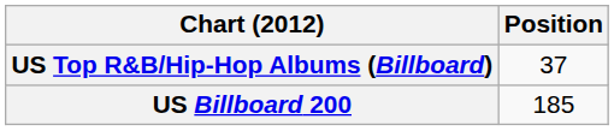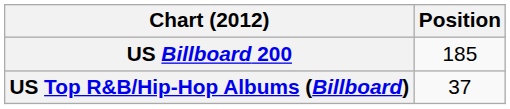 <table class="wikitable sortable plainrowheaders">
 <tr>
 <th scope="col">Chart (2012)</th>
 <th scope="col">Position</th>
 </tr>
 <tr>
+<th scope="row">US <a href='#'><em>Billboard</em> 200</a></th>
+<td style="text-align:center;">185</td>
+</tr>
+<tr>
 <th scope="row">US <a href='#'>Top R&B/Hip-Hop Albums</a> (<em><a href='#'>Billboard</a></em>)</th>
 <td style="text-align:center;">37</td>
 </tr>
-<tr>
-<th scope="row">US <a href='#'><em>Billboard</em> 200</a></th>
-<td style="text-align:center;">185</td>
-</tr>
 </table>
